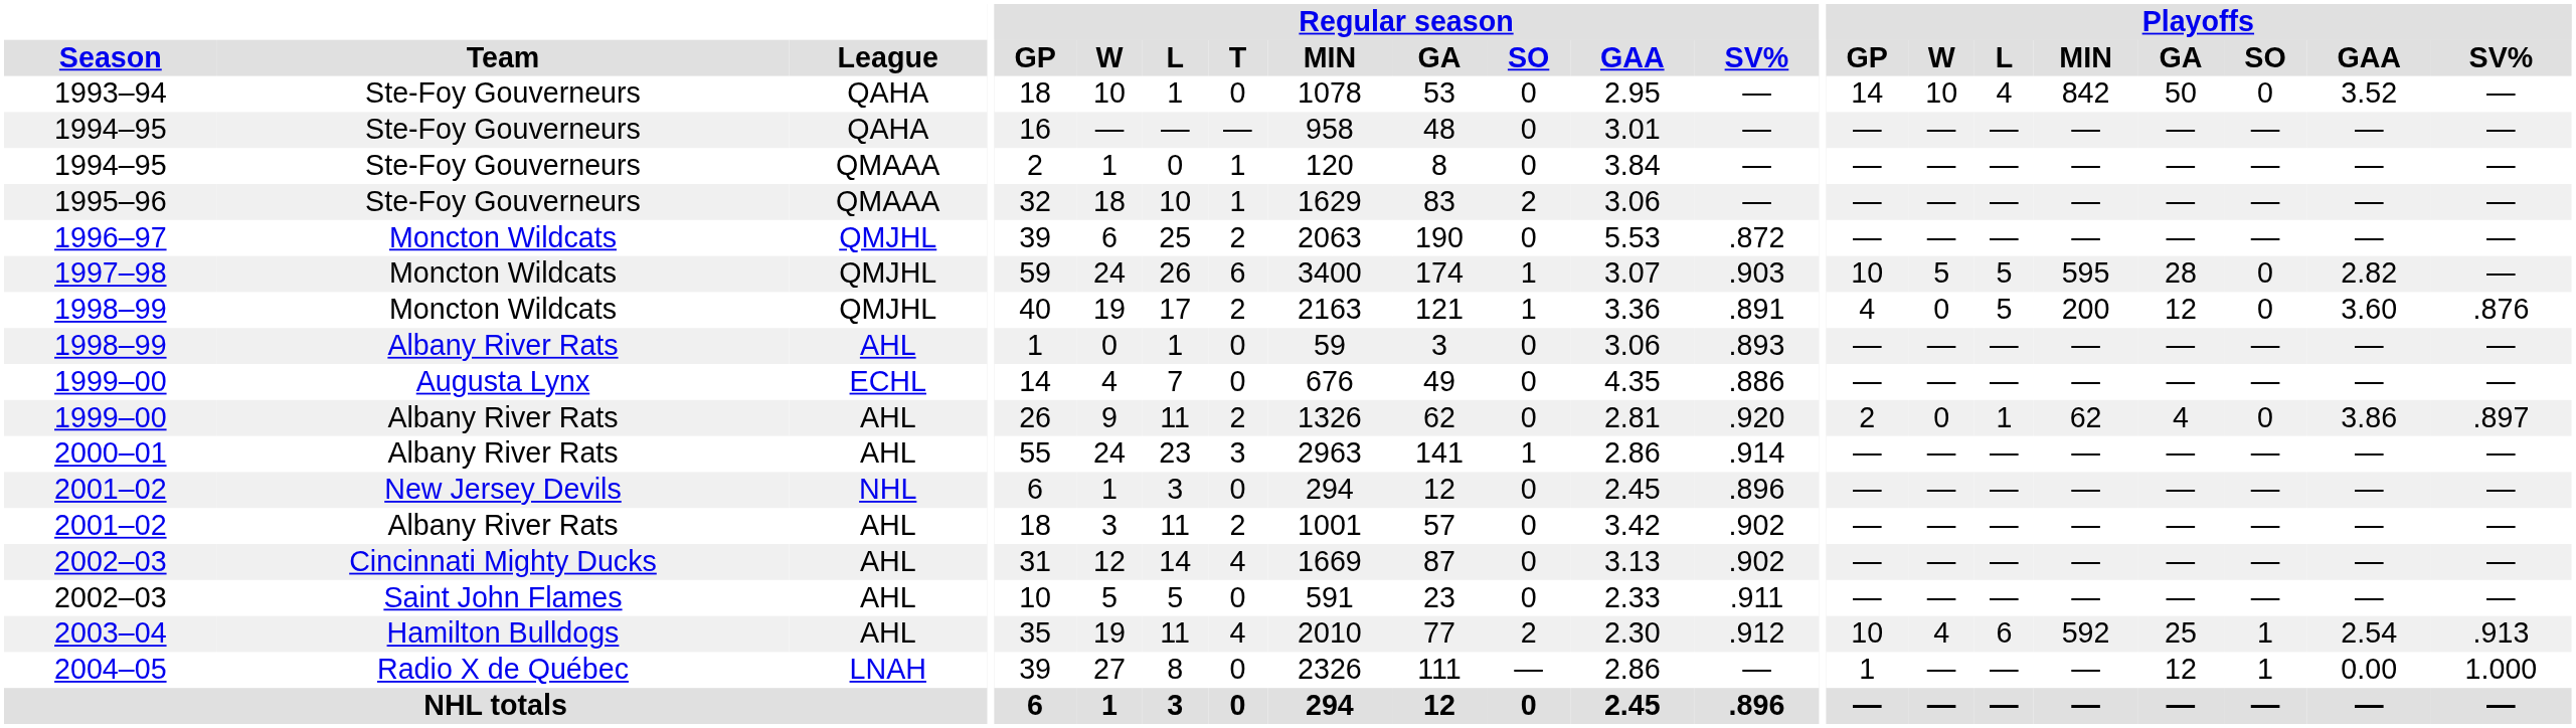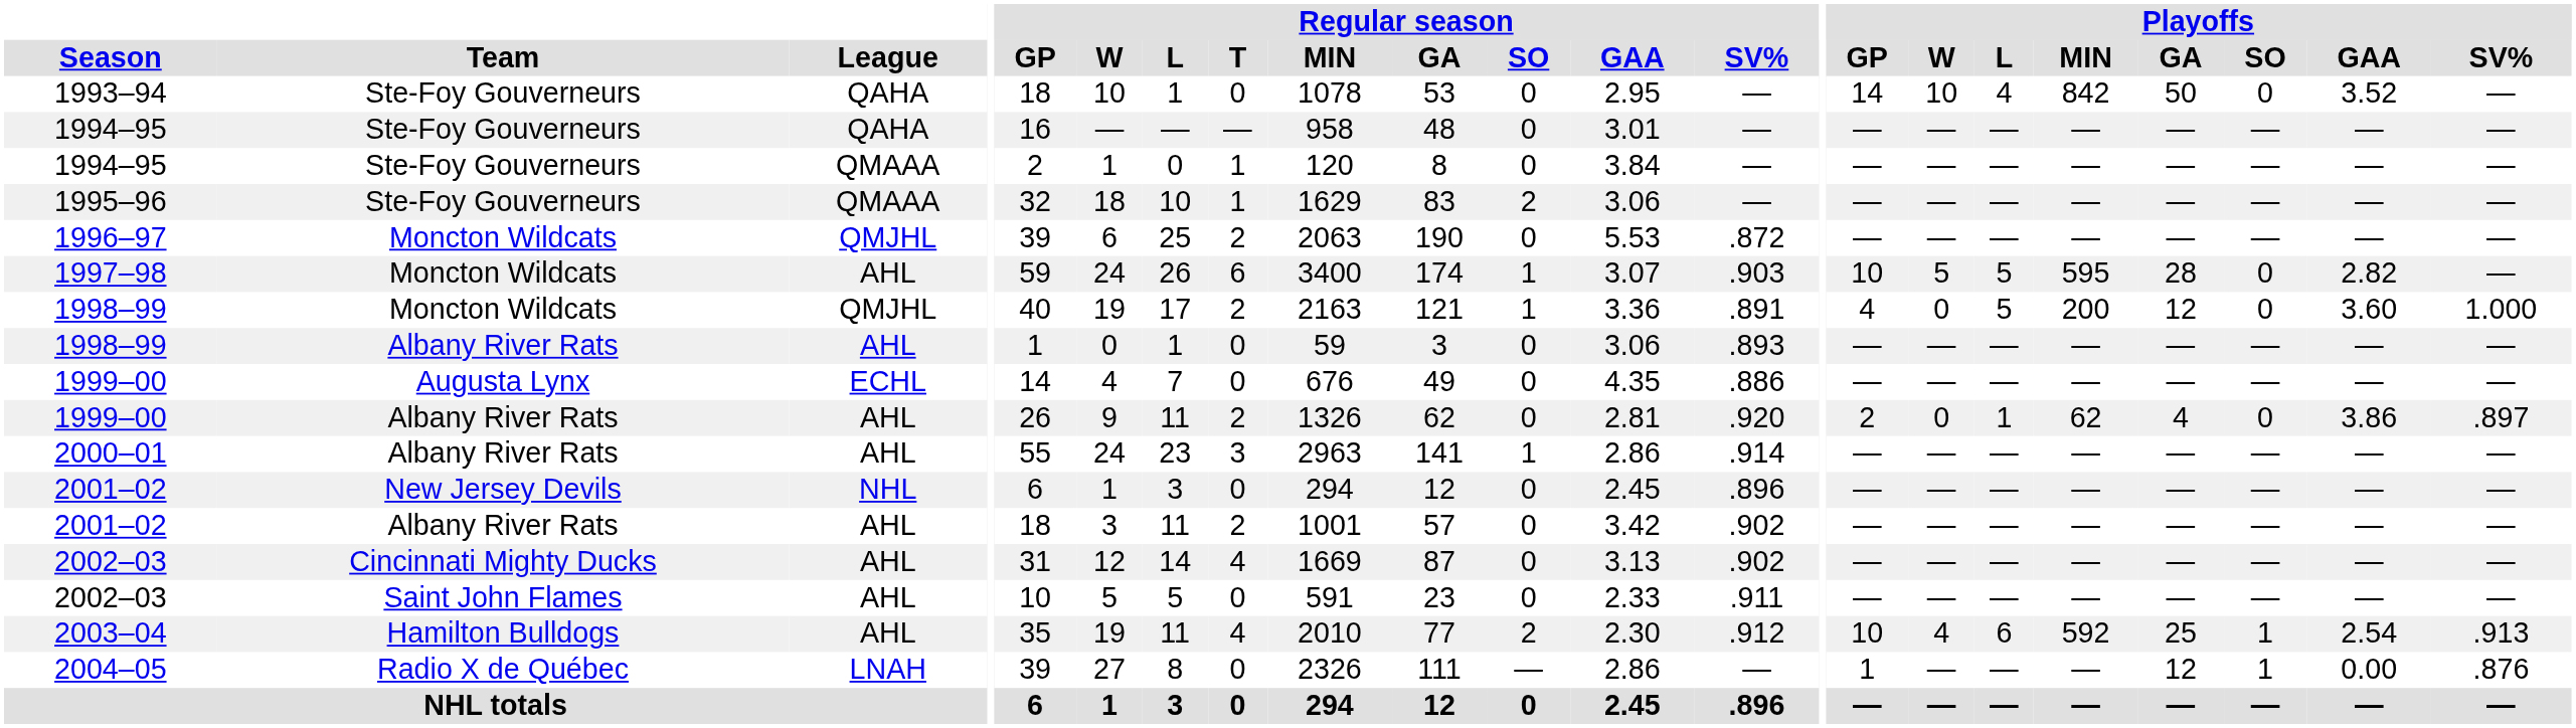 <table border="0" cellpadding="1" cellspacing="0" style="width:90%; text-align:center;">
 <tr bgcolor="#e0e0e0">
 <th colspan="3" bgcolor="#ffffff"></th>
 <th rowspan="99" bgcolor="#ffffff"></th>
 <th colspan="9" bgcolor="#e0e0e0"><a href='#'>Regular season</a></th>
 <th rowspan="99" bgcolor="#ffffff"></th>
 <th colspan="8" bgcolor="#e0e0e0"><a href='#'>Playoffs</a></th>
 </tr>
 <tr bgcolor="#e0e0e0">
 <th><a href='#'>Season</a></th>
 <th>Team</th>
 <th>League</th>
 <th>GP</th>
 <th>W</th>
 <th>L</th>
 <th>T</th>
 <th>MIN</th>
 <th>GA</th>
 <th><a href='#'>SO</a></th>
 <th><a href='#'>GAA</a></th>
 <th><a href='#'>SV%</a></th>
 <th>GP</th>
 <th>W</th>
 <th>L</th>
 <th>MIN</th>
 <th>GA</th>
 <th>SO</th>
 <th>GAA</th>
 <th>SV%</th>
 </tr>
 <tr>
 <td>1993–94</td>
 <td>Ste-Foy Gouverneurs</td>
 <td>QAHA</td>
 <td>18</td>
 <td>10</td>
 <td>1</td>
 <td>0</td>
 <td>1078</td>
 <td>53</td>
 <td>0</td>
 <td>2.95</td>
 <td>—</td>
 <td>14</td>
 <td>10</td>
 <td>4</td>
 <td>842</td>
 <td>50</td>
 <td>0</td>
 <td>3.52</td>
 <td>—</td>
 </tr>
 <tr bgcolor="#f0f0f0">
 <td>1994–95</td>
 <td>Ste-Foy Gouverneurs</td>
 <td>QAHA</td>
 <td>16</td>
 <td>—</td>
 <td>—</td>
 <td>—</td>
 <td>958</td>
 <td>48</td>
 <td>0</td>
 <td>3.01</td>
 <td>—</td>
 <td>—</td>
 <td>—</td>
 <td>—</td>
 <td>—</td>
 <td>—</td>
 <td>—</td>
 <td>—</td>
 <td>—</td>
 </tr>
 <tr>
 <td>1994–95</td>
 <td>Ste-Foy Gouverneurs</td>
 <td>QMAAA</td>
 <td>2</td>
 <td>1</td>
 <td>0</td>
 <td>1</td>
 <td>120</td>
 <td>8</td>
 <td>0</td>
 <td>3.84</td>
 <td>—</td>
 <td>—</td>
 <td>—</td>
 <td>—</td>
 <td>—</td>
 <td>—</td>
 <td>—</td>
 <td>—</td>
 <td>—</td>
 </tr>
 <tr bgcolor="#f0f0f0">
 <td>1995–96</td>
 <td>Ste-Foy Gouverneurs</td>
 <td>QMAAA</td>
 <td>32</td>
 <td>18</td>
 <td>10</td>
 <td>1</td>
 <td>1629</td>
 <td>83</td>
 <td>2</td>
 <td>3.06</td>
 <td>—</td>
 <td>—</td>
 <td>—</td>
 <td>—</td>
 <td>—</td>
 <td>—</td>
 <td>—</td>
 <td>—</td>
 <td>—</td>
 </tr>
 <tr>
 <td><a href='#'>1996–97</a></td>
 <td><a href='#'>Moncton Wildcats</a></td>
 <td><a href='#'>QMJHL</a></td>
 <td>39</td>
 <td>6</td>
 <td>25</td>
 <td>2</td>
 <td>2063</td>
 <td>190</td>
 <td>0</td>
 <td>5.53</td>
 <td>.872</td>
 <td>—</td>
 <td>—</td>
 <td>—</td>
 <td>—</td>
 <td>—</td>
 <td>—</td>
 <td>—</td>
 <td>—</td>
 </tr>
 <tr bgcolor="#f0f0f0">
 <td><a href='#'>1997–98</a></td>
 <td>Moncton Wildcats</td>
-<td>QMJHL</td>
+<td>AHL</td>
 <td>59</td>
 <td>24</td>
 <td>26</td>
 <td>6</td>
 <td>3400</td>
 <td>174</td>
 <td>1</td>
 <td>3.07</td>
 <td>.903</td>
 <td>10</td>
 <td>5</td>
 <td>5</td>
 <td>595</td>
 <td>28</td>
 <td>0</td>
 <td>2.82</td>
 <td>—</td>
 </tr>
 <tr>
 <td><a href='#'>1998–99</a></td>
 <td>Moncton Wildcats</td>
 <td>QMJHL</td>
 <td>40</td>
 <td>19</td>
 <td>17</td>
 <td>2</td>
 <td>2163</td>
 <td>121</td>
 <td>1</td>
 <td>3.36</td>
 <td>.891</td>
 <td>4</td>
 <td>0</td>
 <td>5</td>
 <td>200</td>
 <td>12</td>
 <td>0</td>
 <td>3.60</td>
-<td>.876</td>
+<td>1.000</td>
 </tr>
 <tr bgcolor="#f0f0f0">
 <td><a href='#'>1998–99</a></td>
 <td><a href='#'>Albany River Rats</a></td>
 <td><a href='#'>AHL</a></td>
 <td>1</td>
 <td>0</td>
 <td>1</td>
 <td>0</td>
 <td>59</td>
 <td>3</td>
 <td>0</td>
 <td>3.06</td>
 <td>.893</td>
 <td>—</td>
 <td>—</td>
 <td>—</td>
 <td>—</td>
 <td>—</td>
 <td>—</td>
 <td>—</td>
 <td>—</td>
 </tr>
 <tr>
 <td><a href='#'>1999–00</a></td>
 <td><a href='#'>Augusta Lynx</a></td>
 <td><a href='#'>ECHL</a></td>
 <td>14</td>
 <td>4</td>
 <td>7</td>
 <td>0</td>
 <td>676</td>
 <td>49</td>
 <td>0</td>
 <td>4.35</td>
 <td>.886</td>
 <td>—</td>
 <td>—</td>
 <td>—</td>
 <td>—</td>
 <td>—</td>
 <td>—</td>
 <td>—</td>
 <td>—</td>
 </tr>
 <tr bgcolor="#f0f0f0">
 <td><a href='#'>1999–00</a></td>
 <td>Albany River Rats</td>
 <td>AHL</td>
 <td>26</td>
 <td>9</td>
 <td>11</td>
 <td>2</td>
 <td>1326</td>
 <td>62</td>
 <td>0</td>
 <td>2.81</td>
 <td>.920</td>
 <td>2</td>
 <td>0</td>
 <td>1</td>
 <td>62</td>
 <td>4</td>
 <td>0</td>
 <td>3.86</td>
 <td>.897</td>
 </tr>
 <tr>
 <td><a href='#'>2000–01</a></td>
 <td>Albany River Rats</td>
 <td>AHL</td>
 <td>55</td>
 <td>24</td>
 <td>23</td>
 <td>3</td>
 <td>2963</td>
 <td>141</td>
 <td>1</td>
 <td>2.86</td>
 <td>.914</td>
 <td>—</td>
 <td>—</td>
 <td>—</td>
 <td>—</td>
 <td>—</td>
 <td>—</td>
 <td>—</td>
 <td>—</td>
 </tr>
 <tr bgcolor="#f0f0f0">
 <td><a href='#'>2001–02</a></td>
 <td><a href='#'>New Jersey Devils</a></td>
 <td><a href='#'>NHL</a></td>
 <td>6</td>
 <td>1</td>
 <td>3</td>
 <td>0</td>
 <td>294</td>
 <td>12</td>
 <td>0</td>
 <td>2.45</td>
 <td>.896</td>
 <td>—</td>
 <td>—</td>
 <td>—</td>
 <td>—</td>
 <td>—</td>
 <td>—</td>
 <td>—</td>
 <td>—</td>
 </tr>
 <tr>
 <td><a href='#'>2001–02</a></td>
 <td>Albany River Rats</td>
 <td>AHL</td>
 <td>18</td>
 <td>3</td>
 <td>11</td>
 <td>2</td>
 <td>1001</td>
 <td>57</td>
 <td>0</td>
 <td>3.42</td>
 <td>.902</td>
 <td>—</td>
 <td>—</td>
 <td>—</td>
 <td>—</td>
 <td>—</td>
 <td>—</td>
 <td>—</td>
 <td>—</td>
 </tr>
 <tr bgcolor="#f0f0f0">
 <td><a href='#'>2002–03</a></td>
 <td><a href='#'>Cincinnati Mighty Ducks</a></td>
 <td>AHL</td>
 <td>31</td>
 <td>12</td>
 <td>14</td>
 <td>4</td>
 <td>1669</td>
 <td>87</td>
 <td>0</td>
 <td>3.13</td>
 <td>.902</td>
 <td>—</td>
 <td>—</td>
 <td>—</td>
 <td>—</td>
 <td>—</td>
 <td>—</td>
 <td>—</td>
 <td>—</td>
 </tr>
 <tr>
 <td>2002–03</td>
 <td><a href='#'>Saint John Flames</a></td>
 <td>AHL</td>
 <td>10</td>
 <td>5</td>
 <td>5</td>
 <td>0</td>
 <td>591</td>
 <td>23</td>
 <td>0</td>
 <td>2.33</td>
 <td>.911</td>
 <td>—</td>
 <td>—</td>
 <td>—</td>
 <td>—</td>
 <td>—</td>
 <td>—</td>
 <td>—</td>
 <td>—</td>
 </tr>
 <tr bgcolor="#f0f0f0">
 <td><a href='#'>2003–04</a></td>
 <td><a href='#'>Hamilton Bulldogs</a></td>
 <td>AHL</td>
 <td>35</td>
 <td>19</td>
 <td>11</td>
 <td>4</td>
 <td>2010</td>
 <td>77</td>
 <td>2</td>
 <td>2.30</td>
 <td>.912</td>
 <td>10</td>
 <td>4</td>
 <td>6</td>
 <td>592</td>
 <td>25</td>
 <td>1</td>
 <td>2.54</td>
 <td>.913</td>
 </tr>
 <tr>
 <td><a href='#'>2004–05</a></td>
 <td><a href='#'>Radio X de Québec</a></td>
 <td><a href='#'>LNAH</a></td>
 <td>39</td>
 <td>27</td>
 <td>8</td>
 <td>0</td>
 <td>2326</td>
 <td>111</td>
 <td>—</td>
 <td>2.86</td>
 <td>—</td>
 <td>1</td>
 <td>—</td>
 <td>—</td>
 <td>—</td>
 <td>12</td>
 <td>1</td>
 <td>0.00</td>
-<td>1.000</td>
+<td>.876</td>
 </tr>
 <tr bgcolor="#e0e0e0">
 <th colspan=3>NHL totals</th>
 <th>6</th>
 <th>1</th>
 <th>3</th>
 <th>0</th>
 <th>294</th>
 <th>12</th>
 <th>0</th>
 <th>2.45</th>
 <th>.896</th>
 <th>—</th>
 <th>—</th>
 <th>—</th>
 <th>—</th>
 <th>—</th>
 <th>—</th>
 <th>—</th>
 <th>—</th>
 </tr>
 </table>
